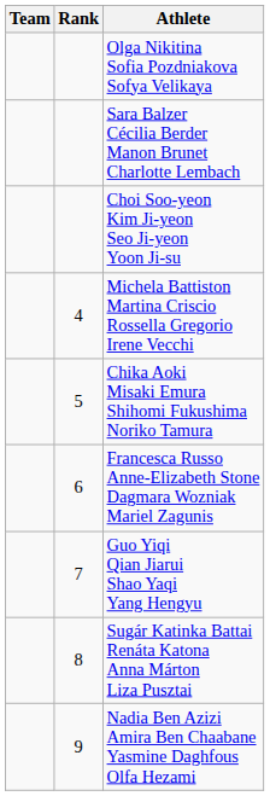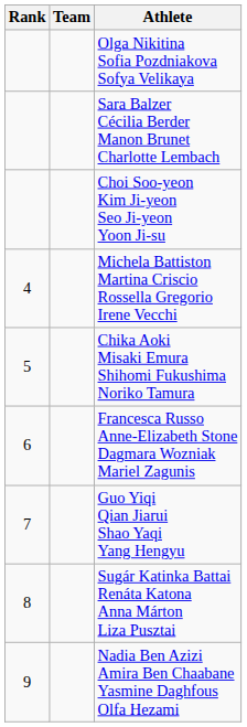 <table class="wikitable sortable" style="text-align:center">
 <tr>
+<th>Rank</th>
 <th>Team</th>
-<th>Rank</th>
 <th class="unsortable">Athlete</th>
 </tr>
 <tr>
+<td></td>
 <td align=left></td>
-<td></td>
 <td align=left><a href='#'>Olga Nikitina</a><br><a href='#'>Sofia Pozdniakova</a><br><a href='#'>Sofya Velikaya</a></td>
 </tr>
 <tr>
+<td></td>
 <td align=left></td>
-<td></td>
 <td align=left><a href='#'>Sara Balzer</a><br><a href='#'>Cécilia Berder</a><br><a href='#'>Manon Brunet</a><br><a href='#'>Charlotte Lembach</a></td>
 </tr>
 <tr>
+<td></td>
 <td align=left></td>
-<td></td>
 <td align=left><a href='#'>Choi Soo-yeon</a><br><a href='#'>Kim Ji-yeon</a><br><a href='#'>Seo Ji-yeon</a><br><a href='#'>Yoon Ji-su</a></td>
 </tr>
 <tr>
+<td>4</td>
 <td align=left></td>
-<td>4</td>
 <td align=left><a href='#'>Michela Battiston</a><br><a href='#'>Martina Criscio</a><br><a href='#'>Rossella Gregorio</a><br><a href='#'>Irene Vecchi</a></td>
 </tr>
 <tr>
+<td>5</td>
 <td align=left></td>
-<td>5</td>
 <td align=left><a href='#'>Chika Aoki</a><br><a href='#'>Misaki Emura</a><br><a href='#'>Shihomi Fukushima</a><br><a href='#'>Noriko Tamura</a></td>
 </tr>
 <tr>
+<td>6</td>
 <td align=left></td>
-<td>6</td>
 <td align=left><a href='#'>Francesca Russo</a><br><a href='#'>Anne-Elizabeth Stone</a><br><a href='#'>Dagmara Wozniak</a><br><a href='#'>Mariel Zagunis</a></td>
 </tr>
 <tr>
+<td>7</td>
 <td align=left></td>
-<td>7</td>
 <td align=left><a href='#'>Guo Yiqi</a><br><a href='#'>Qian Jiarui</a><br><a href='#'>Shao Yaqi</a><br><a href='#'>Yang Hengyu</a></td>
 </tr>
 <tr>
+<td>8</td>
 <td align=left></td>
-<td>8</td>
 <td align=left><a href='#'>Sugár Katinka Battai</a><br><a href='#'>Renáta Katona</a><br><a href='#'>Anna Márton</a><br><a href='#'>Liza Pusztai</a></td>
 </tr>
 <tr>
+<td>9</td>
 <td align=left></td>
-<td>9</td>
 <td align=left><a href='#'>Nadia Ben Azizi</a><br><a href='#'>Amira Ben Chaabane</a><br><a href='#'>Yasmine Daghfous</a><br><a href='#'>Olfa Hezami</a></td>
 </tr>
 </table>
